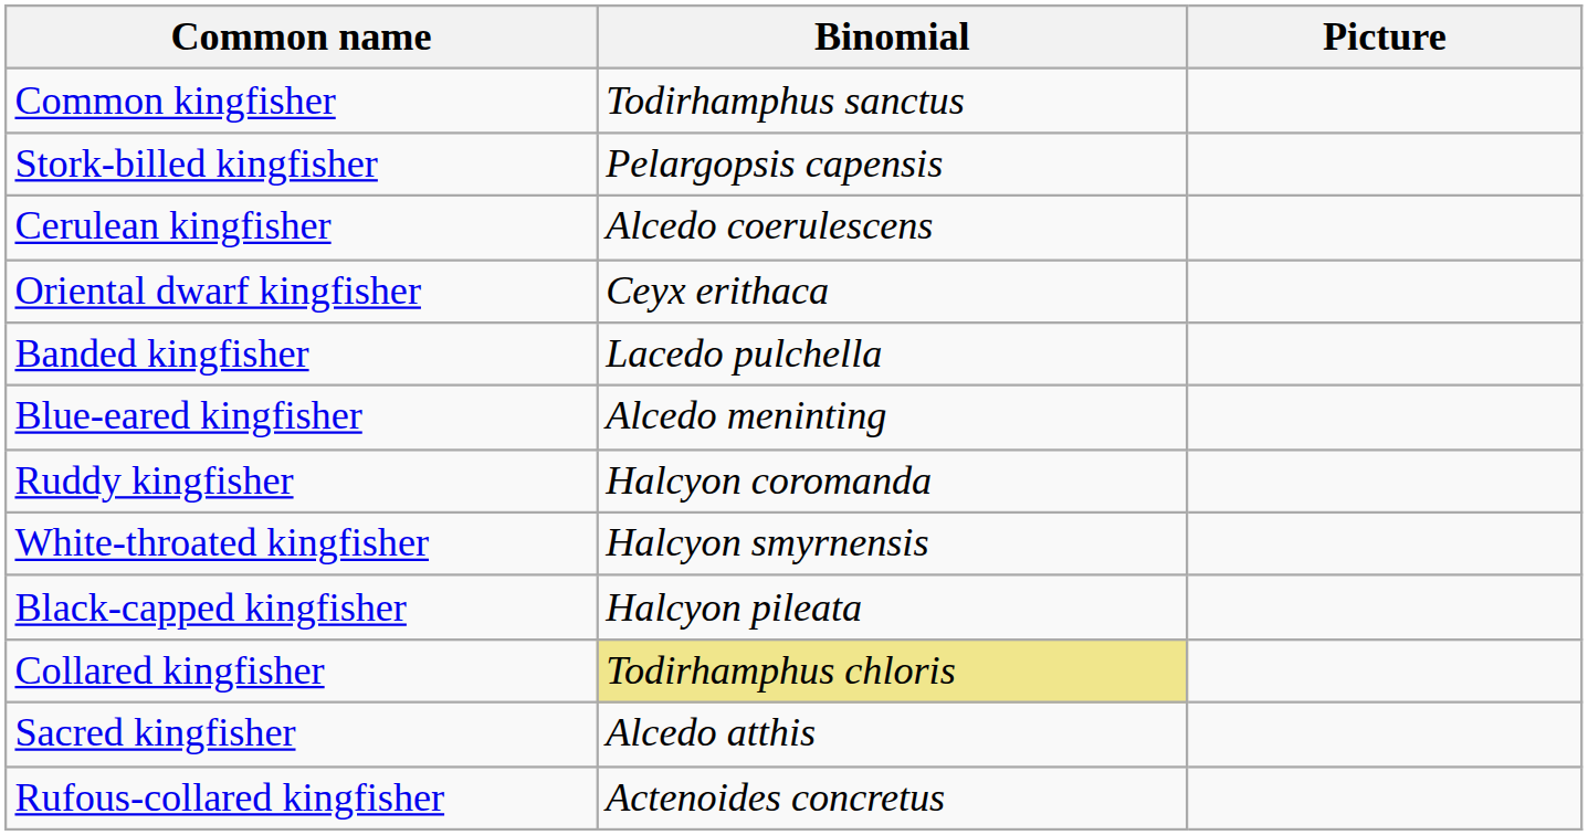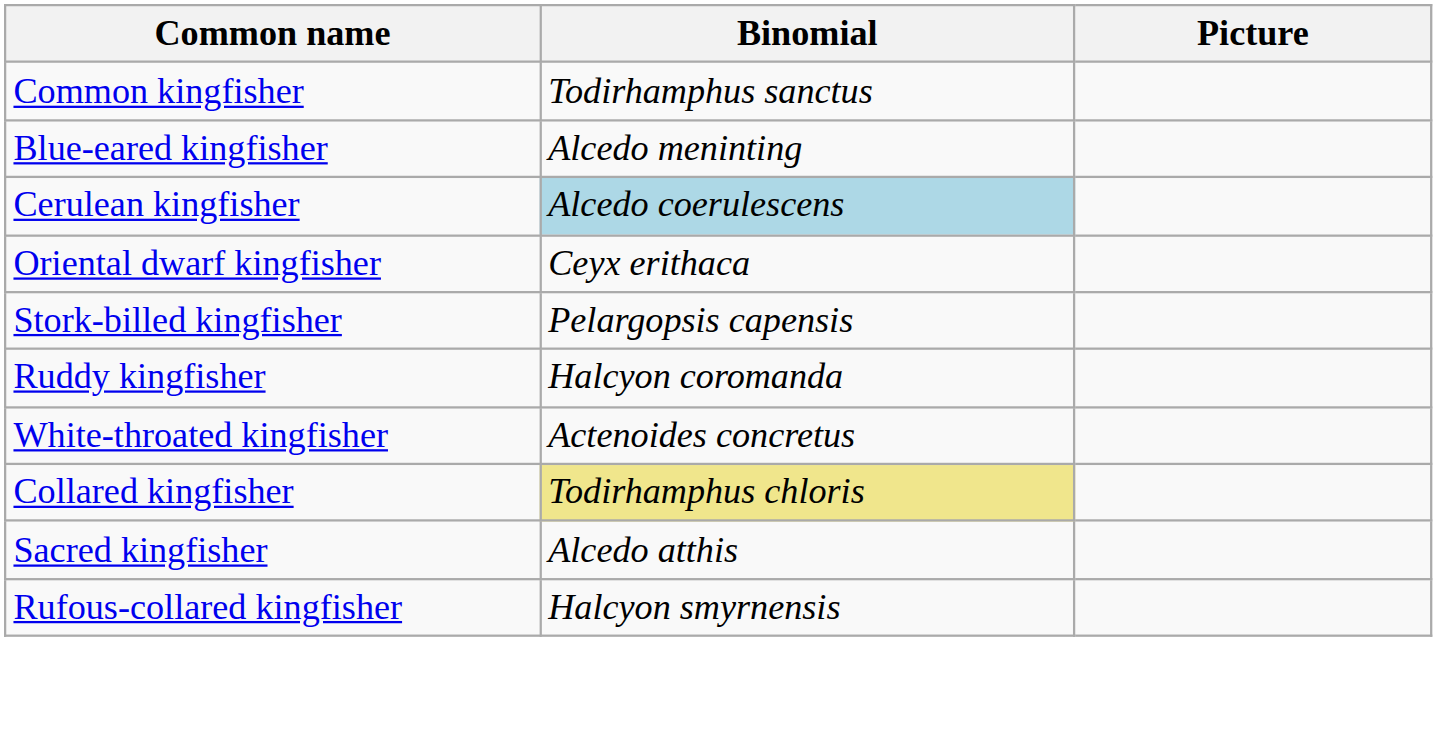 <table width=50% class="wikitable">
 <tr>
 <th width=30%>Common name</th>
 <th width=30%>Binomial</th>
 <th width=20%>Picture</th>
 </tr>
 <tr>
 <td><a href='#'>Common kingfisher</a></td>
 <td><em>Todirhamphus sanctus</em></td>
 <td></td>
 </tr>
 <tr>
-<td><a href='#'>Stork-billed kingfisher</a></td>
-<td><em>Pelargopsis capensis</em></td>
+<td><a href='#'>Blue-eared kingfisher</a></td>
+<td><em>Alcedo meninting</em></td>
 <td></td>
 </tr>
 <tr>
 <td><a href='#'>Cerulean kingfisher</a></td>
-<td><em>Alcedo coerulescens</em></td>
+<td style="background: lightblue;"><em>Alcedo coerulescens</em></td>
 <td></td>
 </tr>
 <tr>
 <td><a href='#'>Oriental dwarf kingfisher</a></td>
 <td><em>Ceyx erithaca</em></td>
 <td></td>
 </tr>
 <tr>
-<td><a href='#'>Banded kingfisher</a></td>
-<td><em>Lacedo pulchella</em></td>
-<td></td>
-</tr>
-<tr>
-<td><a href='#'>Blue-eared kingfisher</a></td>
-<td><em>Alcedo meninting</em></td>
+<td><a href='#'>Stork-billed kingfisher</a></td>
+<td><em>Pelargopsis capensis</em></td>
 <td></td>
 </tr>
 <tr>
 <td><a href='#'>Ruddy kingfisher</a></td>
 <td><em>Halcyon coromanda</em></td>
 <td></td>
 </tr>
 <tr>
 <td><a href='#'>White-throated kingfisher</a></td>
-<td><em>Halcyon smyrnensis</em></td>
-<td></td>
-</tr>
-<tr>
-<td><a href='#'>Black-capped kingfisher</a></td>
-<td><em>Halcyon pileata</em></td>
+<td><em>Actenoides concretus</em></td>
 <td></td>
 </tr>
 <tr>
 <td><a href='#'>Collared kingfisher</a></td>
 <td style="background: khaki;"><em>Todirhamphus chloris</em></td>
 <td></td>
 </tr>
 <tr>
 <td><a href='#'>Sacred kingfisher</a></td>
 <td><em>Alcedo atthis</em></td>
 <td></td>
 </tr>
 <tr>
 <td><a href='#'>Rufous-collared kingfisher</a></td>
-<td><em>Actenoides concretus</em></td>
+<td><em>Halcyon smyrnensis</em></td>
 <td></td>
 </tr>
 </table>
